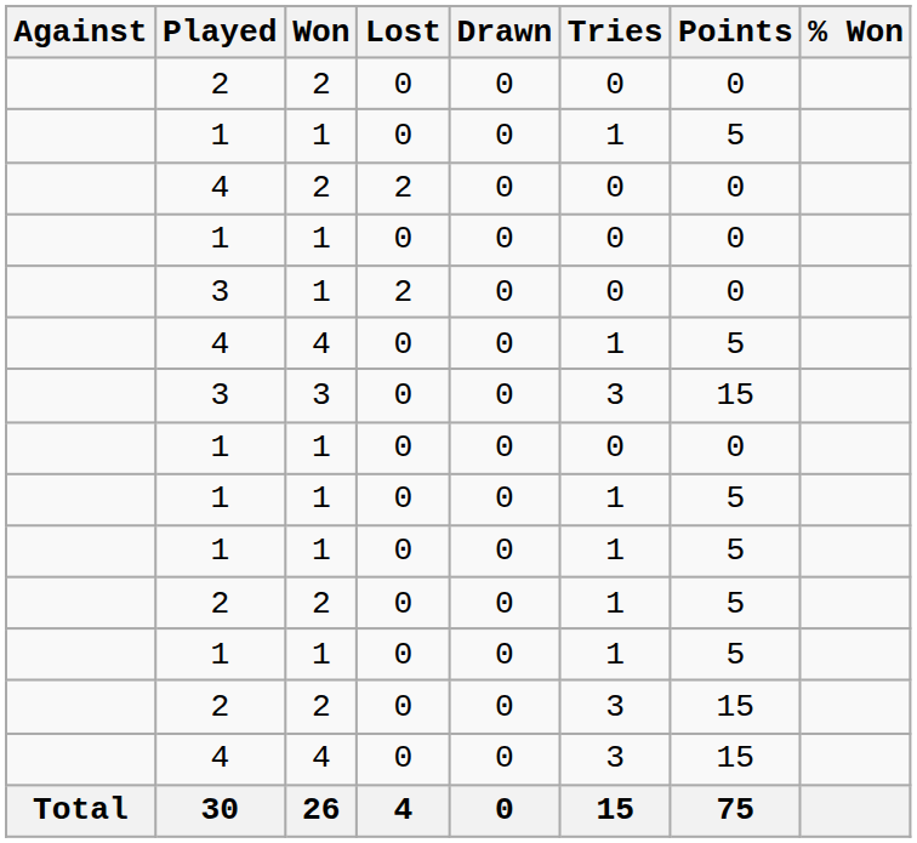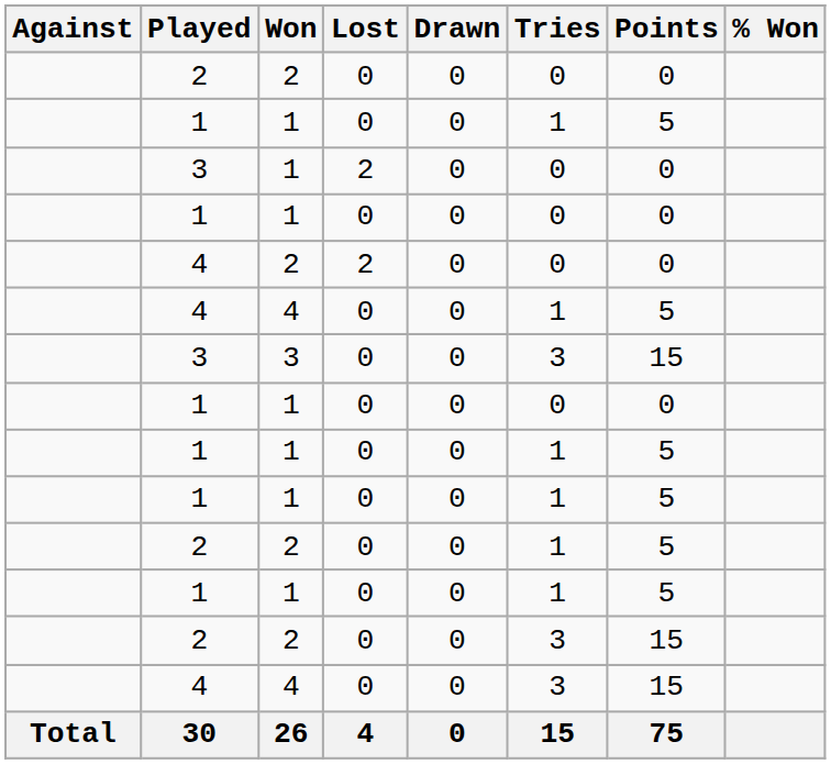 <table class="sortable wikitable" style="text-align: center;">
 <tr>
 </tr>
 <tr>
 <th>Against</th>
 <th>Played</th>
 <th>Won</th>
 <th>Lost</th>
 <th>Drawn</th>
 <th>Tries</th>
 <th>Points</th>
 <th>% Won</th>
 </tr>
 <tr>
 <td align="left"></td>
 <td>2</td>
 <td>2</td>
 <td>0</td>
 <td>0</td>
 <td>0</td>
 <td>0</td>
 <td></td>
 </tr>
 <tr>
 <td align="left"></td>
 <td>1</td>
 <td>1</td>
 <td>0</td>
 <td>0</td>
 <td>1</td>
 <td>5</td>
 <td></td>
 </tr>
 <tr>
 <td align="left"></td>
-<td>4</td>
-<td>2</td>
+<td>3</td>
+<td>1</td>
 <td>2</td>
 <td>0</td>
 <td>0</td>
 <td>0</td>
 <td></td>
 </tr>
 <tr>
 <td align="left"></td>
 <td>1</td>
 <td>1</td>
 <td>0</td>
 <td>0</td>
 <td>0</td>
 <td>0</td>
 <td></td>
 </tr>
 <tr>
 <td align="left"></td>
-<td>3</td>
-<td>1</td>
+<td>4</td>
+<td>2</td>
 <td>2</td>
 <td>0</td>
 <td>0</td>
 <td>0</td>
 <td></td>
 </tr>
 <tr>
 <td align="left"></td>
 <td>4</td>
 <td>4</td>
 <td>0</td>
 <td>0</td>
 <td>1</td>
 <td>5</td>
 <td></td>
 </tr>
 <tr>
 <td align="left"></td>
 <td>3</td>
 <td>3</td>
 <td>0</td>
 <td>0</td>
 <td>3</td>
 <td>15</td>
 <td></td>
 </tr>
 <tr>
 <td align="left"></td>
 <td>1</td>
 <td>1</td>
 <td>0</td>
 <td>0</td>
 <td>0</td>
 <td>0</td>
 <td></td>
 </tr>
 <tr>
 <td align="left"></td>
 <td>1</td>
 <td>1</td>
 <td>0</td>
 <td>0</td>
 <td>1</td>
 <td>5</td>
 <td></td>
 </tr>
 <tr>
 <td align="left"></td>
 <td>1</td>
 <td>1</td>
 <td>0</td>
 <td>0</td>
 <td>1</td>
 <td>5</td>
 <td></td>
 </tr>
 <tr>
 <td align="left"></td>
 <td>2</td>
 <td>2</td>
 <td>0</td>
 <td>0</td>
 <td>1</td>
 <td>5</td>
 <td></td>
 </tr>
 <tr>
 <td align="left"></td>
 <td>1</td>
 <td>1</td>
 <td>0</td>
 <td>0</td>
 <td>1</td>
 <td>5</td>
 <td></td>
 </tr>
 <tr>
 <td align="left"></td>
 <td>2</td>
 <td>2</td>
 <td>0</td>
 <td>0</td>
 <td>3</td>
 <td>15</td>
 <td></td>
 </tr>
 <tr>
 <td align="left"></td>
 <td>4</td>
 <td>4</td>
 <td>0</td>
 <td>0</td>
 <td>3</td>
 <td>15</td>
 <td></td>
 </tr>
 <tr class="sortbottom">
 <th>Total</th>
 <th>30</th>
 <th>26</th>
 <th>4</th>
 <th>0</th>
 <th>15</th>
 <th>75</th>
 <th></th>
 </tr>
 </table>
